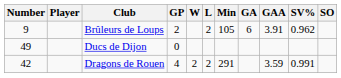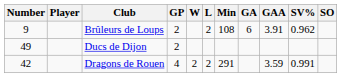 <table class="wikitable sortable" style="text-align:center; padding:4px; border-spacing=0;">
 <tr>
 <th>Number</th>
 <th>Player</th>
 <th>Club</th>
 <th>GP</th>
 <th>W</th>
 <th>L</th>
 <th>Min</th>
 <th>GA</th>
 <th>GAA</th>
 <th>SV%</th>
 <th>SO</th>
 </tr>
 <tr>
 <td>9</td>
 <td align=left></td>
 <td align=left><a href='#'>Brûleurs de Loups</a></td>
 <td>2</td>
 <td></td>
 <td>2</td>
-<td>105</td>
+<td>108</td>
 <td>6</td>
 <td>3.91</td>
 <td>0.962</td>
 <td></td>
 </tr>
 <tr>
 <td>49</td>
 <td align=left></td>
 <td align=left><a href='#'>Ducs de Dijon</a></td>
-<td>0</td>
+<td>2</td>
 <td></td>
 <td></td>
 <td></td>
 <td></td>
 <td></td>
 <td></td>
 <td></td>
 </tr>
 <tr>
 <td>42</td>
 <td align=left></td>
 <td align=left><a href='#'>Dragons de Rouen</a></td>
 <td>4</td>
 <td>2</td>
 <td>2</td>
 <td>291</td>
 <td></td>
 <td>3.59</td>
 <td>0.991</td>
 <td></td>
 </tr>
 </table>
